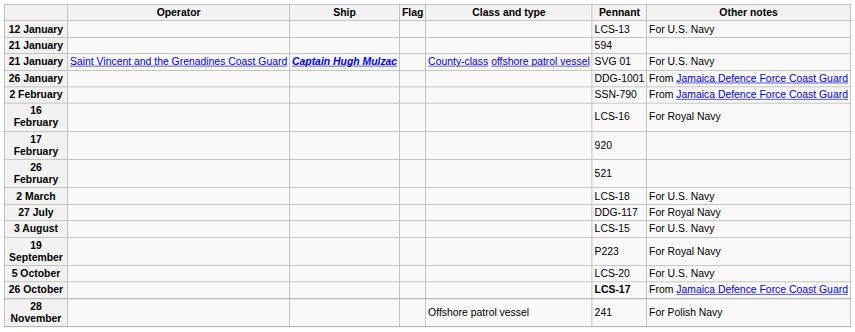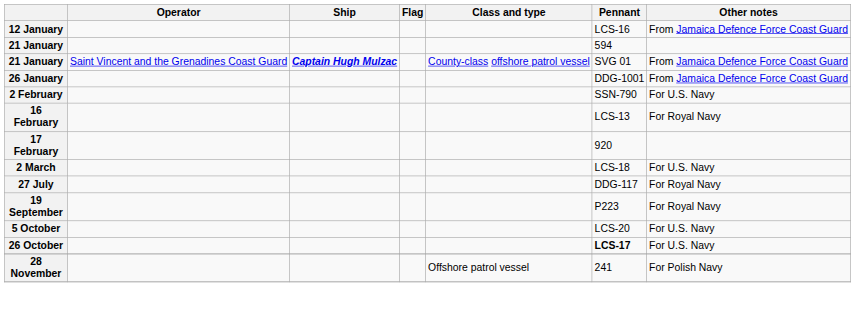 <table Class="wikitable">
 <tr>
 <th width="90"></th>
 <th>Operator</th>
 <th>Ship</th>
 <th>Flag</th>
 <th>Class and type</th>
 <th>Pennant</th>
 <th>Other notes</th>
 </tr>
 <tr>
 <th>12 January</th>
 <td></td>
 <td><strong></strong></td>
 <td></td>
 <td></td>
-<td>LCS-13</td>
-<td>For U.S. Navy</td>
+<td>LCS-16</td>
+<td>From <a href='#'>Jamaica Defence Force Coast Guard</a></td>
 </tr>
 <tr ---->
 <th>21 January</th>
 <td></td>
 <td><strong></strong></td>
 <td></td>
 <td></td>
 <td>594</td>
 <td></td>
 </tr>
 <tr>
 <th>21 January</th>
 <td> <a href='#'>Saint Vincent and the Grenadines Coast Guard</a></td>
 <td><strong><em><a href='#'>Captain Hugh Mulzac</a></em></strong></td>
 <td></td>
 <td><a href='#'>County-class</a> <a href='#'>offshore patrol vessel</a></td>
 <td>SVG 01</td>
-<td>For U.S. Navy</td>
+<td>From <a href='#'>Jamaica Defence Force Coast Guard</a></td>
 </tr>
 <tr>
 <th>26 January</th>
 <td></td>
 <td><strong></strong></td>
 <td></td>
 <td></td>
 <td>DDG-1001</td>
 <td>From <a href='#'>Jamaica Defence Force Coast Guard</a></td>
 </tr>
 <tr>
 <th>2 February</th>
 <td></td>
 <td><strong></strong></td>
 <td></td>
 <td></td>
 <td>SSN-790</td>
-<td>From <a href='#'>Jamaica Defence Force Coast Guard</a></td>
+<td>For U.S. Navy</td>
 </tr>
 <tr>
 <th>16 February</th>
 <td></td>
 <td><strong></strong></td>
 <td></td>
 <td></td>
-<td>LCS-16</td>
+<td>LCS-13</td>
 <td>For Royal Navy </td>
 </tr>
 <tr ---->
 <th>17 February</th>
 <td></td>
 <td><strong></strong></td>
 <td></td>
 <td></td>
 <td>920</td>
-<td></td>
-</tr>
-<tr ---->
-<th>26 February</th>
-<td></td>
-<td><strong></strong></td>
-<td></td>
-<td></td>
-<td>521</td>
 <td></td>
 </tr>
 <tr>
 <th>2 March</th>
 <td></td>
 <td><strong></strong></td>
 <td></td>
 <td></td>
 <td>LCS-18</td>
 <td>For U.S. Navy</td>
 </tr>
 <tr>
 <th>27 July</th>
 <td></td>
 <td><strong></strong></td>
 <td></td>
 <td></td>
 <td>DDG-117</td>
 <td>For Royal Navy </td>
-</tr>
-<tr>
-<th>3 August</th>
-<td></td>
-<td><strong></strong></td>
-<td></td>
-<td></td>
-<td>LCS-15</td>
-<td>For U.S. Navy</td>
 </tr>
 <tr ---->
 <th>19 September</th>
 <td></td>
 <td><strong></strong></td>
 <td></td>
 <td></td>
 <td>P223</td>
 <td>For Royal Navy </td>
 </tr>
 <tr>
 <th>5 October</th>
 <td></td>
 <td><strong></strong></td>
 <td></td>
 <td></td>
 <td>LCS-20</td>
 <td>For U.S. Navy</td>
 </tr>
 <tr>
 <th>26 October</th>
 <td></td>
 <td><strong></strong></td>
 <td></td>
 <td></td>
 <td><strong>LCS-17</strong></td>
-<td>From <a href='#'>Jamaica Defence Force Coast Guard</a></td>
+<td>For U.S. Navy</td>
 </tr>
 <tr ---->
 </tr>
 <tr ---->
 <th>28 November</th>
 <td></td>
 <td><strong></strong></td>
 <td></td>
 <td>Offshore patrol vessel</td>
 <td>241</td>
 <td>For Polish Navy</td>
 </tr>
 <tr ---->
 </tr>
 </table>
